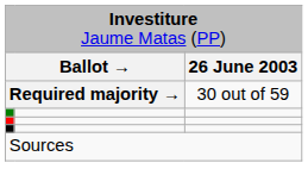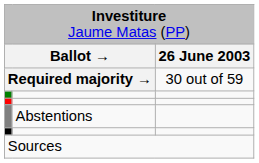 <table class="wikitable" style="text-align:center;">
 <tr>
 <td colspan="3" align="center" bgcolor="#C0C0C0"><strong>Investiture</strong><br><a href='#'>Jaume Matas</a> (<a href='#'>PP</a>)</td>
 </tr>
 <tr>
 <th colspan="2" width="150px">Ballot →</th>
 <th>26 June 2003</th>
 </tr>
 <tr>
 <th colspan="2">Required majority →</th>
 <td>30 out of 59 </td>
 </tr>
 <tr>
 <th width="1px" style="background:green;"></th>
 <td align="left"></td>
 <td></td>
 </tr>
 <tr>
 <th style="color:inherit;background:red;"></th>
 <td align="left"></td>
 <td></td>
 </tr>
 <tr>
+<th style="color:inherit;background:gray;"></th>
+<td align="left"><span>Abstentions</span></td>
+<td></td>
+</tr>
+<tr>
 <th style="color:inherit;background:black;"></th>
 <td align="left"></td>
 <td></td>
 </tr>
 <tr>
 <td align="left" colspan="3">Sources</td>
 </tr>
 </table>
